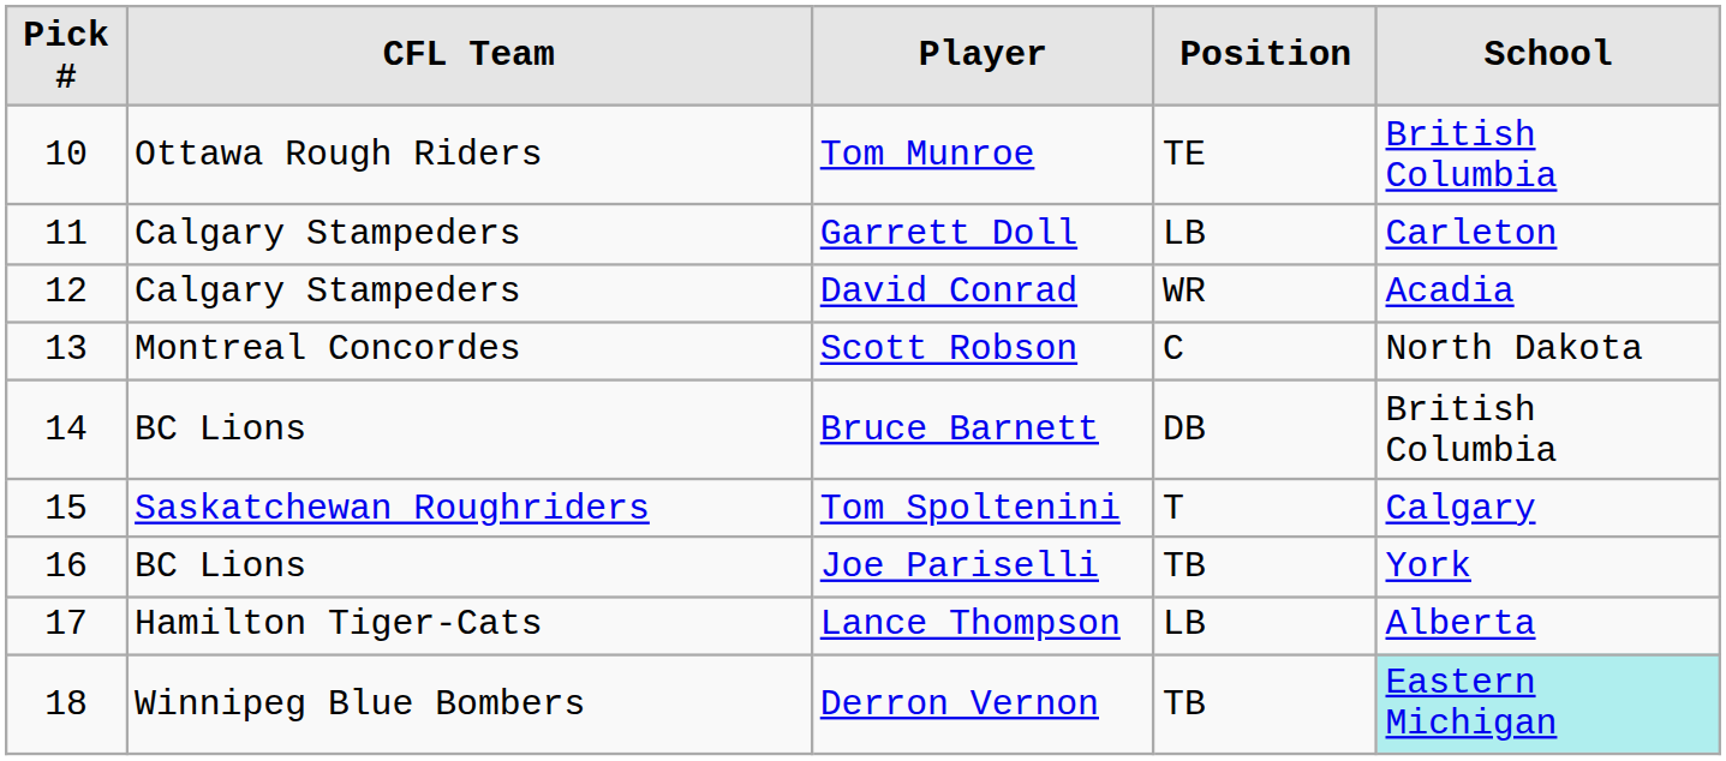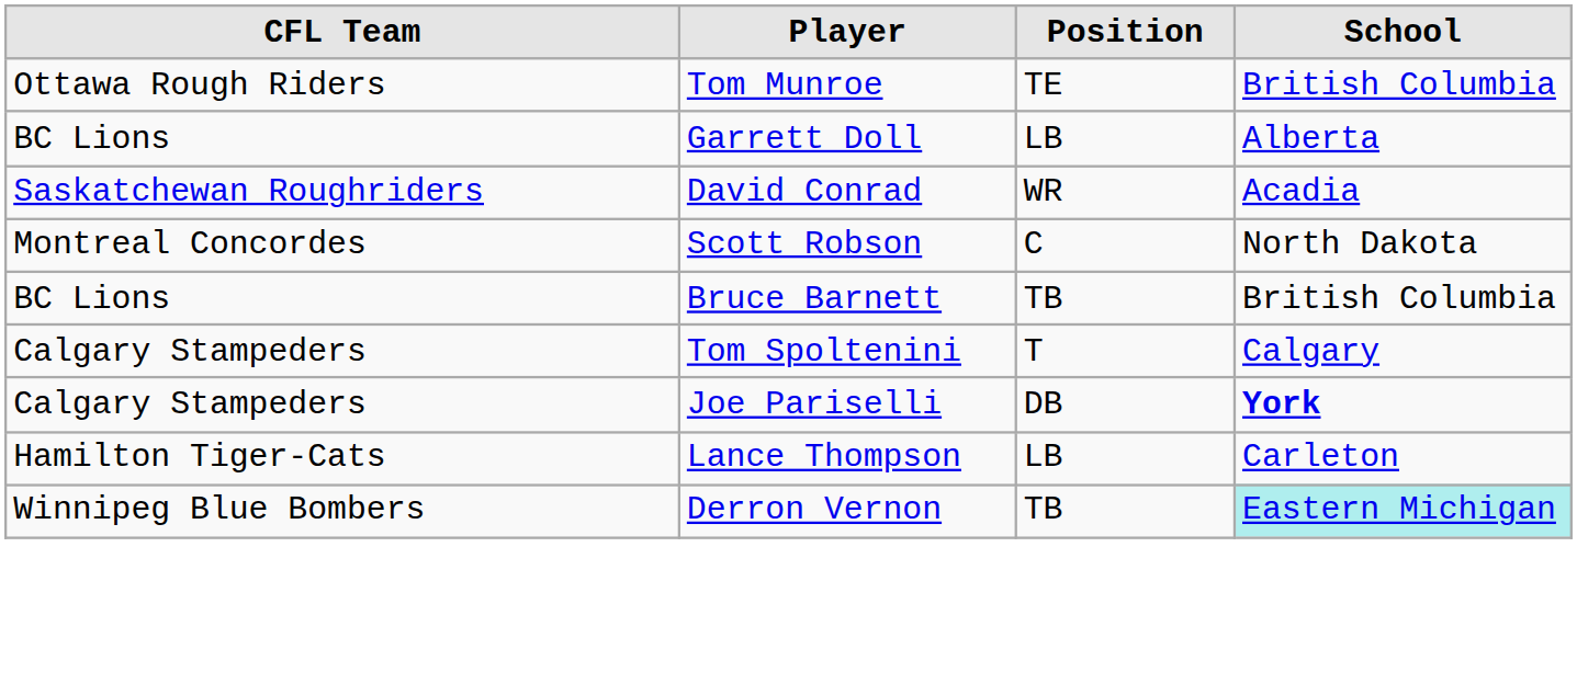 <table class="wikitable" style="width: 100%">
 <tr>
-<th style="background:#E5E5E5;" width=7%>Pick #</th>
 <th width=40% style="background:#E5E5E5;">CFL Team</th>
 <th width=20% style="background:#E5E5E5;">Player</th>
 <th width=13% style="background:#E5E5E5;">Position</th>
 <th width=20% style="background:#E5E5E5;">School</th>
 </tr>
 <tr>
-<td align=center>10</td>
 <td>Ottawa Rough Riders</td>
 <td><a href='#'>Tom Munroe</a></td>
 <td>TE</td>
 <td><a href='#'>British Columbia</a></td>
 </tr>
 <tr>
-<td align=center>11</td>
-<td>Calgary Stampeders</td>
+<td>BC Lions</td>
 <td><a href='#'>Garrett Doll</a></td>
 <td>LB</td>
-<td><a href='#'>Carleton</a></td>
+<td><a href='#'>Alberta</a></td>
 </tr>
 <tr>
-<td align=center>12</td>
-<td>Calgary Stampeders</td>
+<td><a href='#'>Saskatchewan Roughriders</a></td>
 <td><a href='#'>David Conrad</a></td>
 <td>WR</td>
 <td><a href='#'>Acadia</a></td>
 </tr>
 <tr>
-<td align=center>13</td>
 <td>Montreal Concordes</td>
 <td><a href='#'>Scott Robson</a></td>
 <td>C</td>
 <td>North Dakota</td>
 </tr>
 <tr>
-<td align=center>14</td>
 <td>BC Lions</td>
 <td><a href='#'>Bruce Barnett</a></td>
-<td>DB</td>
+<td>TB</td>
 <td>British Columbia</td>
 </tr>
 <tr>
-<td align=center>15</td>
-<td><a href='#'>Saskatchewan Roughriders</a></td>
+<td>Calgary Stampeders</td>
 <td><a href='#'>Tom Spoltenini</a></td>
 <td>T</td>
 <td><a href='#'>Calgary</a></td>
 </tr>
 <tr>
-<td align=center>16</td>
-<td>BC Lions</td>
+<td>Calgary Stampeders</td>
 <td><a href='#'>Joe Pariselli</a></td>
-<td>TB</td>
-<td><a href='#'>York</a></td>
+<td>DB</td>
+<td><strong><a href='#'>York</a></strong></td>
 </tr>
 <tr>
-<td align=center>17</td>
 <td>Hamilton Tiger-Cats</td>
 <td><a href='#'>Lance Thompson</a></td>
 <td>LB</td>
-<td><a href='#'>Alberta</a></td>
+<td><a href='#'>Carleton</a></td>
 </tr>
 <tr>
-<td align=center>18</td>
 <td>Winnipeg Blue Bombers</td>
 <td><a href='#'>Derron Vernon</a></td>
 <td>TB</td>
 <td style="background: paleturquoise;"><a href='#'>Eastern Michigan</a></td>
 </tr>
 </table>
